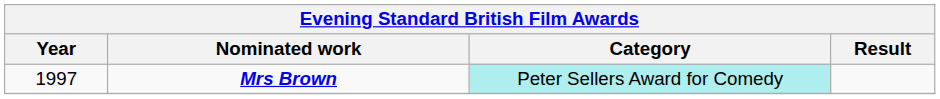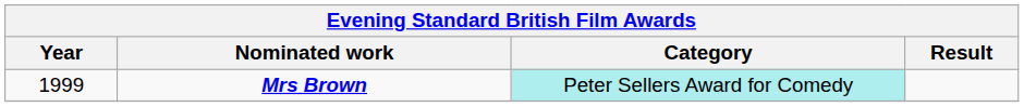 <table width="90%" class="wikitable">
 <tr>
 <th colspan="4" align="center"><a href='#'>Evening Standard British Film Awards</a></th>
 </tr>
 <tr>
 <th width="10%">Year</th>
 <th width="35%">Nominated work</th>
 <th width="35%">Category</th>
 <th width="10%">Result</th>
 </tr>
 <tr>
-<td align="center">1997</td>
+<td align="center">1999</td>
 <td align="center"><strong><em><a href='#'>Mrs Brown</a></em></strong></td>
 <td align="center" style="background: paleturquoise;">Peter Sellers Award for Comedy</td>
 <td></td>
 </tr>
 <tr>
 </tr>
 </table>
